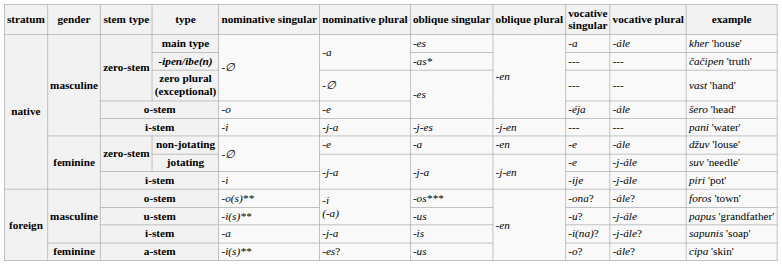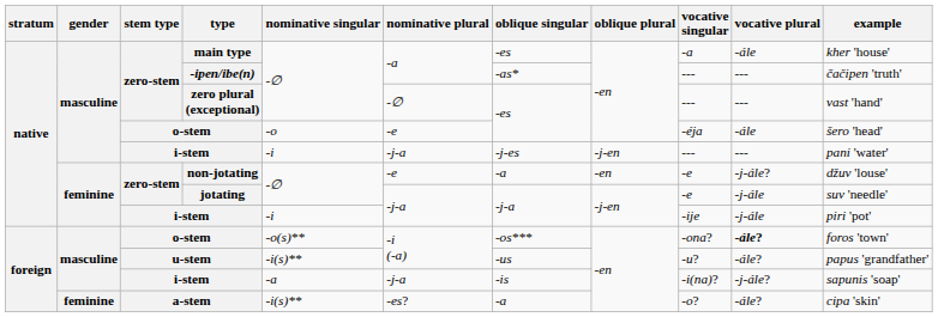 <table class="wikitable">
 <tr>
 <th>stratum</th>
 <th>gender</th>
 <th>stem type</th>
 <th>type</th>
 <th>nominative singular</th>
 <th>nominative plural</th>
 <th>oblique singular</th>
 <th>oblique plural</th>
 <th>vocative<br>singular</th>
 <th>vocative plural</th>
 <th>example</th>
 </tr>
 <tr>
 <th rowspan="8">native</th>
 <th rowspan="5">masculine</th>
 <th rowspan="3">zero-stem</th>
 <th>main type</th>
 <td rowspan="3"><em>-∅</em></td>
 <td rowspan="2"><em>-a</em></td>
 <td><em>-es</em></td>
 <td rowspan="4"><em>-en</em></td>
 <td>-<em>a</em></td>
 <td>-<em>ále</em></td>
 <td><em>kher</em> 'house'</td>
 </tr>
 <tr>
 <th><em>-ipen/ibe(n)</em></th>
 <td><em>-as*</em></td>
 <td>---</td>
 <td>---</td>
 <td><em>čačipen</em> 'truth'</td>
 </tr>
 <tr>
 <th>zero plural<br>(exceptional)</th>
 <td><em>-∅</em></td>
 <td rowspan="2"><em>-es</em></td>
 <td>---</td>
 <td>---</td>
 <td><em>vast</em> 'hand'</td>
 </tr>
 <tr>
 <th colspan="2">o-stem</th>
 <td><em>-o</em></td>
 <td><em>-e</em></td>
 <td>-<em>éja</em></td>
 <td>-<em>ále</em></td>
 <td><em>šero</em> 'head'</td>
 </tr>
 <tr>
 <th colspan="2">i-stem</th>
 <td><em>-i</em></td>
 <td><em>-j-a</em></td>
 <td><em>-j-es</em></td>
 <td><em>-j-en</em></td>
 <td>---</td>
 <td>---</td>
 <td><em>pani</em> 'water'</td>
 </tr>
 <tr>
 <th rowspan="3">feminine</th>
 <th rowspan="2">zero-stem</th>
 <th>non-jotating</th>
 <td rowspan="2"><em>-∅</em></td>
 <td><em>-e</em></td>
 <td><em>-a</em></td>
 <td><em>-en</em></td>
 <td><em>-e</em></td>
-<td><em>-ále</em></td>
+<td>-<em>j-ále</em>?</td>
 <td><em>džuv</em> 'louse'</td>
 </tr>
 <tr>
 <th>jotating</th>
 <td rowspan="2"><em>-j-a</em></td>
 <td rowspan="2"><em>-j-a</em></td>
 <td rowspan="2"><em>-j-en</em></td>
 <td><em>-e</em></td>
 <td><em>-j-ále</em></td>
 <td><em>suv</em> 'needle'</td>
 </tr>
 <tr>
 <th colspan="2">i-stem</th>
 <td><em>-i</em></td>
 <td><em>-ije</em></td>
 <td>-<em>j-ále</em></td>
 <td><em>piri</em> 'pot'</td>
 </tr>
 <tr>
 <th rowspan="4">foreign</th>
 <th rowspan="3">masculine</th>
 <th colspan="2">o-stem</th>
 <td><em>-o(s)**</em></td>
 <td rowspan="2"><em>-i</em><br><em>(-a)</em></td>
 <td><em>-os***</em></td>
 <td rowspan="4"><em>-en</em></td>
 <td>-<em>ona</em>?</td>
-<td>-<em>ále</em>?</td>
+<td><strong>-<em>ále</em>?</strong></td>
 <td><em>foros</em> 'town'</td>
 </tr>
 <tr>
 <th colspan="2">u-stem</th>
 <td><em>-i(s)**</em></td>
 <td><em>-us</em></td>
 <td><em>-u</em>?</td>
-<td><em>-j-ále</em></td>
+<td>-<em>ále</em>?</td>
 <td><em>papus</em> 'grandfather'</td>
 </tr>
 <tr>
 <th colspan="2">i-stem</th>
 <td><em>-a</em></td>
 <td><em>-j-a</em></td>
 <td><em>-is</em></td>
 <td><em>-i(na)</em>?</td>
 <td>-<em>j-ále</em>?</td>
 <td><em>sapunis</em> 'soap'</td>
 </tr>
 <tr>
 <th>feminine</th>
 <th colspan="2">a-stem</th>
 <td><em>-i(s)**</em></td>
 <td><em>-es</em>?</td>
-<td><em>-us</em></td>
+<td><em>-a</em></td>
 <td><em>-o</em>?</td>
 <td>-<em>ále</em>?</td>
 <td><em>cipa</em> 'skin'</td>
 </tr>
 </table>
